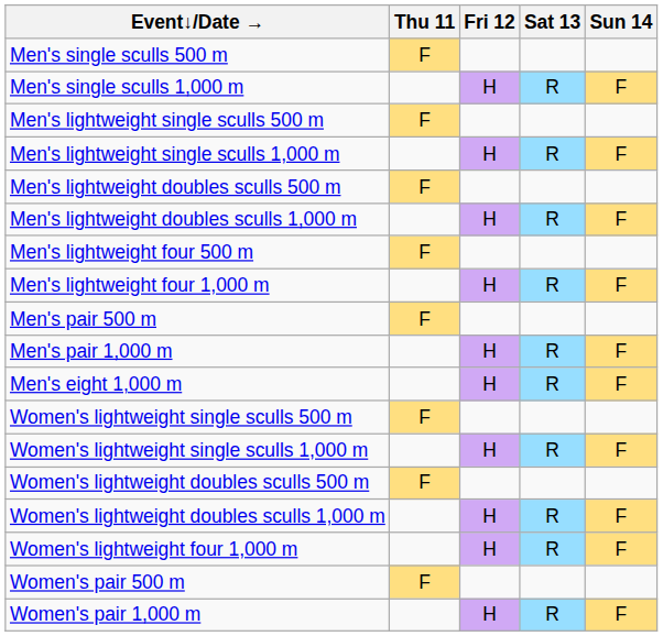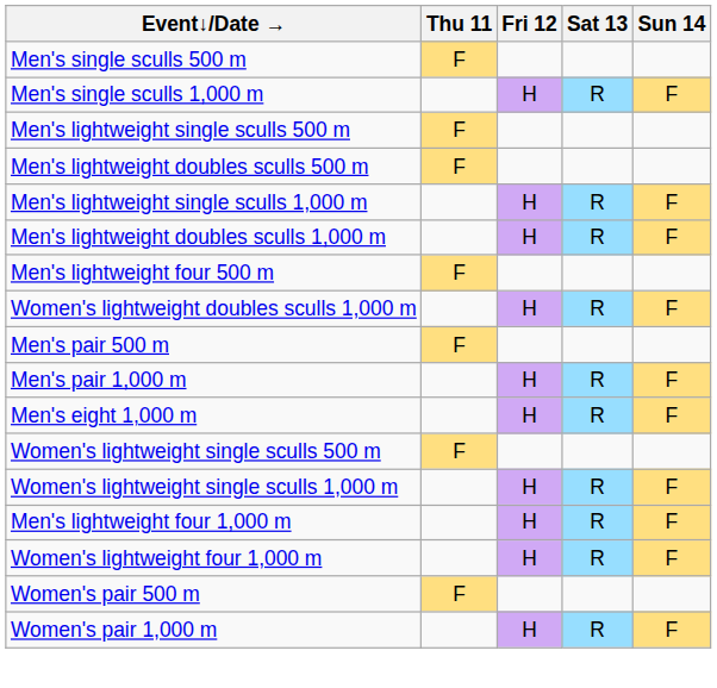 <table class="wikitable" style="margin:0.5em auto; font-size:90%; line-height:1.25em; text-align:center;">
 <tr>
 <th>Event↓/Date →</th>
 <th>Thu 11</th>
 <th>Fri 12</th>
 <th>Sat 13</th>
 <th>Sun 14</th>
 </tr>
 <tr>
 <td style="text-align:left;"><a href='#'>Men's single sculls 500 m</a></td>
 <td style="background-color:#FFDF80;">F</td>
 <td></td>
 <td></td>
 <td></td>
 </tr>
 <tr>
 <td style="text-align:left;"><a href='#'>Men's single sculls 1,000 m</a></td>
 <td></td>
 <td style="background-color:#D0A9F5;">H</td>
 <td style="background-color:#97DEFF;">R</td>
 <td style="background-color:#FFDF80;">F</td>
 </tr>
 <tr>
 <td style="text-align:left;"><a href='#'>Men's lightweight single sculls 500 m</a></td>
 <td style="background-color:#FFDF80;">F</td>
 <td></td>
 <td></td>
 <td></td>
 </tr>
 <tr>
+<td style="text-align:left;"><a href='#'>Men's lightweight doubles sculls 500 m</a></td>
+<td style="background-color:#FFDF80;">F</td>
+<td></td>
+<td></td>
+<td></td>
+</tr>
+<tr>
 <td style="text-align:left;"><a href='#'>Men's lightweight single sculls 1,000 m</a></td>
 <td></td>
 <td style="background-color:#D0A9F5;">H</td>
 <td style="background-color:#97DEFF;">R</td>
 <td style="background-color:#FFDF80;">F</td>
-</tr>
-<tr>
-<td style="text-align:left;"><a href='#'>Men's lightweight doubles sculls 500 m</a></td>
-<td style="background-color:#FFDF80;">F</td>
-<td></td>
-<td></td>
-<td></td>
 </tr>
 <tr>
 <td style="text-align:left;"><a href='#'>Men's lightweight doubles sculls 1,000 m</a></td>
 <td></td>
 <td style="background-color:#D0A9F5;">H</td>
 <td style="background-color:#97DEFF;">R</td>
 <td style="background-color:#FFDF80;">F</td>
 </tr>
 <tr>
 <td style="text-align:left;"><a href='#'>Men's lightweight four 500 m</a></td>
 <td style="background-color:#FFDF80;">F</td>
 <td></td>
 <td></td>
 <td></td>
 </tr>
 <tr>
-<td style="text-align:left;"><a href='#'>Men's lightweight four 1,000 m</a></td>
+<td style="text-align:left;"><a href='#'>Women's lightweight doubles sculls 1,000 m</a></td>
 <td></td>
 <td style="background-color:#D0A9F5;">H</td>
 <td style="background-color:#97DEFF;">R</td>
 <td style="background-color:#FFDF80;">F</td>
 </tr>
 <tr>
 <td style="text-align:left;"><a href='#'>Men's pair 500 m</a></td>
 <td style="background-color:#FFDF80;">F</td>
 <td></td>
 <td></td>
 <td></td>
 </tr>
 <tr>
 <td style="text-align:left;"><a href='#'>Men's pair 1,000 m</a></td>
 <td></td>
 <td style="background-color:#D0A9F5;">H</td>
 <td style="background-color:#97DEFF;">R</td>
 <td style="background-color:#FFDF80;">F</td>
 </tr>
 <tr>
 <td style="text-align:left;"><a href='#'>Men's eight 1,000 m</a></td>
 <td></td>
 <td style="background-color:#D0A9F5;">H</td>
 <td style="background-color:#97DEFF;">R</td>
 <td style="background-color:#FFDF80;">F</td>
 </tr>
 <tr>
 <td style="text-align:left;"><a href='#'>Women's lightweight single sculls 500 m</a></td>
 <td style="background-color:#FFDF80;">F</td>
 <td></td>
 <td></td>
 <td></td>
 </tr>
 <tr>
 <td style="text-align:left;"><a href='#'>Women's lightweight single sculls 1,000 m</a></td>
 <td></td>
 <td style="background-color:#D0A9F5;">H</td>
 <td style="background-color:#97DEFF;">R</td>
 <td style="background-color:#FFDF80;">F</td>
 </tr>
 <tr>
-<td style="text-align:left;"><a href='#'>Women's lightweight doubles sculls 500 m</a></td>
-<td style="background-color:#FFDF80;">F</td>
-<td></td>
-<td></td>
-<td></td>
-</tr>
-<tr>
-<td style="text-align:left;"><a href='#'>Women's lightweight doubles sculls 1,000 m</a></td>
+<td style="text-align:left;"><a href='#'>Men's lightweight four 1,000 m</a></td>
 <td></td>
 <td style="background-color:#D0A9F5;">H</td>
 <td style="background-color:#97DEFF;">R</td>
 <td style="background-color:#FFDF80;">F</td>
 </tr>
 <tr>
 <td style="text-align:left;"><a href='#'>Women's lightweight four 1,000 m</a></td>
 <td></td>
 <td style="background-color:#D0A9F5;">H</td>
 <td style="background-color:#97DEFF;">R</td>
 <td style="background-color:#FFDF80;">F</td>
 </tr>
 <tr>
 <td style="text-align:left;"><a href='#'>Women's pair 500 m</a></td>
 <td style="background-color:#FFDF80;">F</td>
 <td></td>
 <td></td>
 <td></td>
 </tr>
 <tr>
 <td style="text-align:left;"><a href='#'>Women's pair 1,000 m</a></td>
 <td></td>
 <td style="background-color:#D0A9F5;">H</td>
 <td style="background-color:#97DEFF;">R</td>
 <td style="background-color:#FFDF80;">F</td>
 </tr>
 </table>
